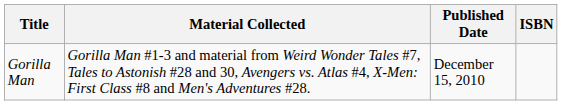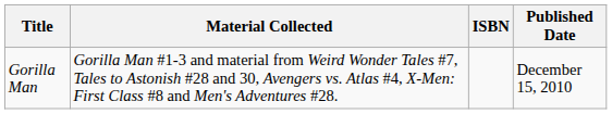 <table class="wikitable">
 <tr>
 <th>Title</th>
 <th>Material Collected</th>
+<th>ISBN</th>
 <th>Published Date</th>
-<th>ISBN</th>
 </tr>
 <tr>
 <td><em>Gorilla Man</em></td>
 <td><em>Gorilla Man</em> #1-3 and material from <em>Weird Wonder Tales</em> #7, <em>Tales to Astonish</em> #28 and 30, <em>Avengers vs. Atlas</em> #4, <em>X-Men: First Class</em> #8 and <em>Men's Adventures</em> #28.</td>
+<td></td>
 <td>December 15, 2010</td>
-<td></td>
 </tr>
 </table>
